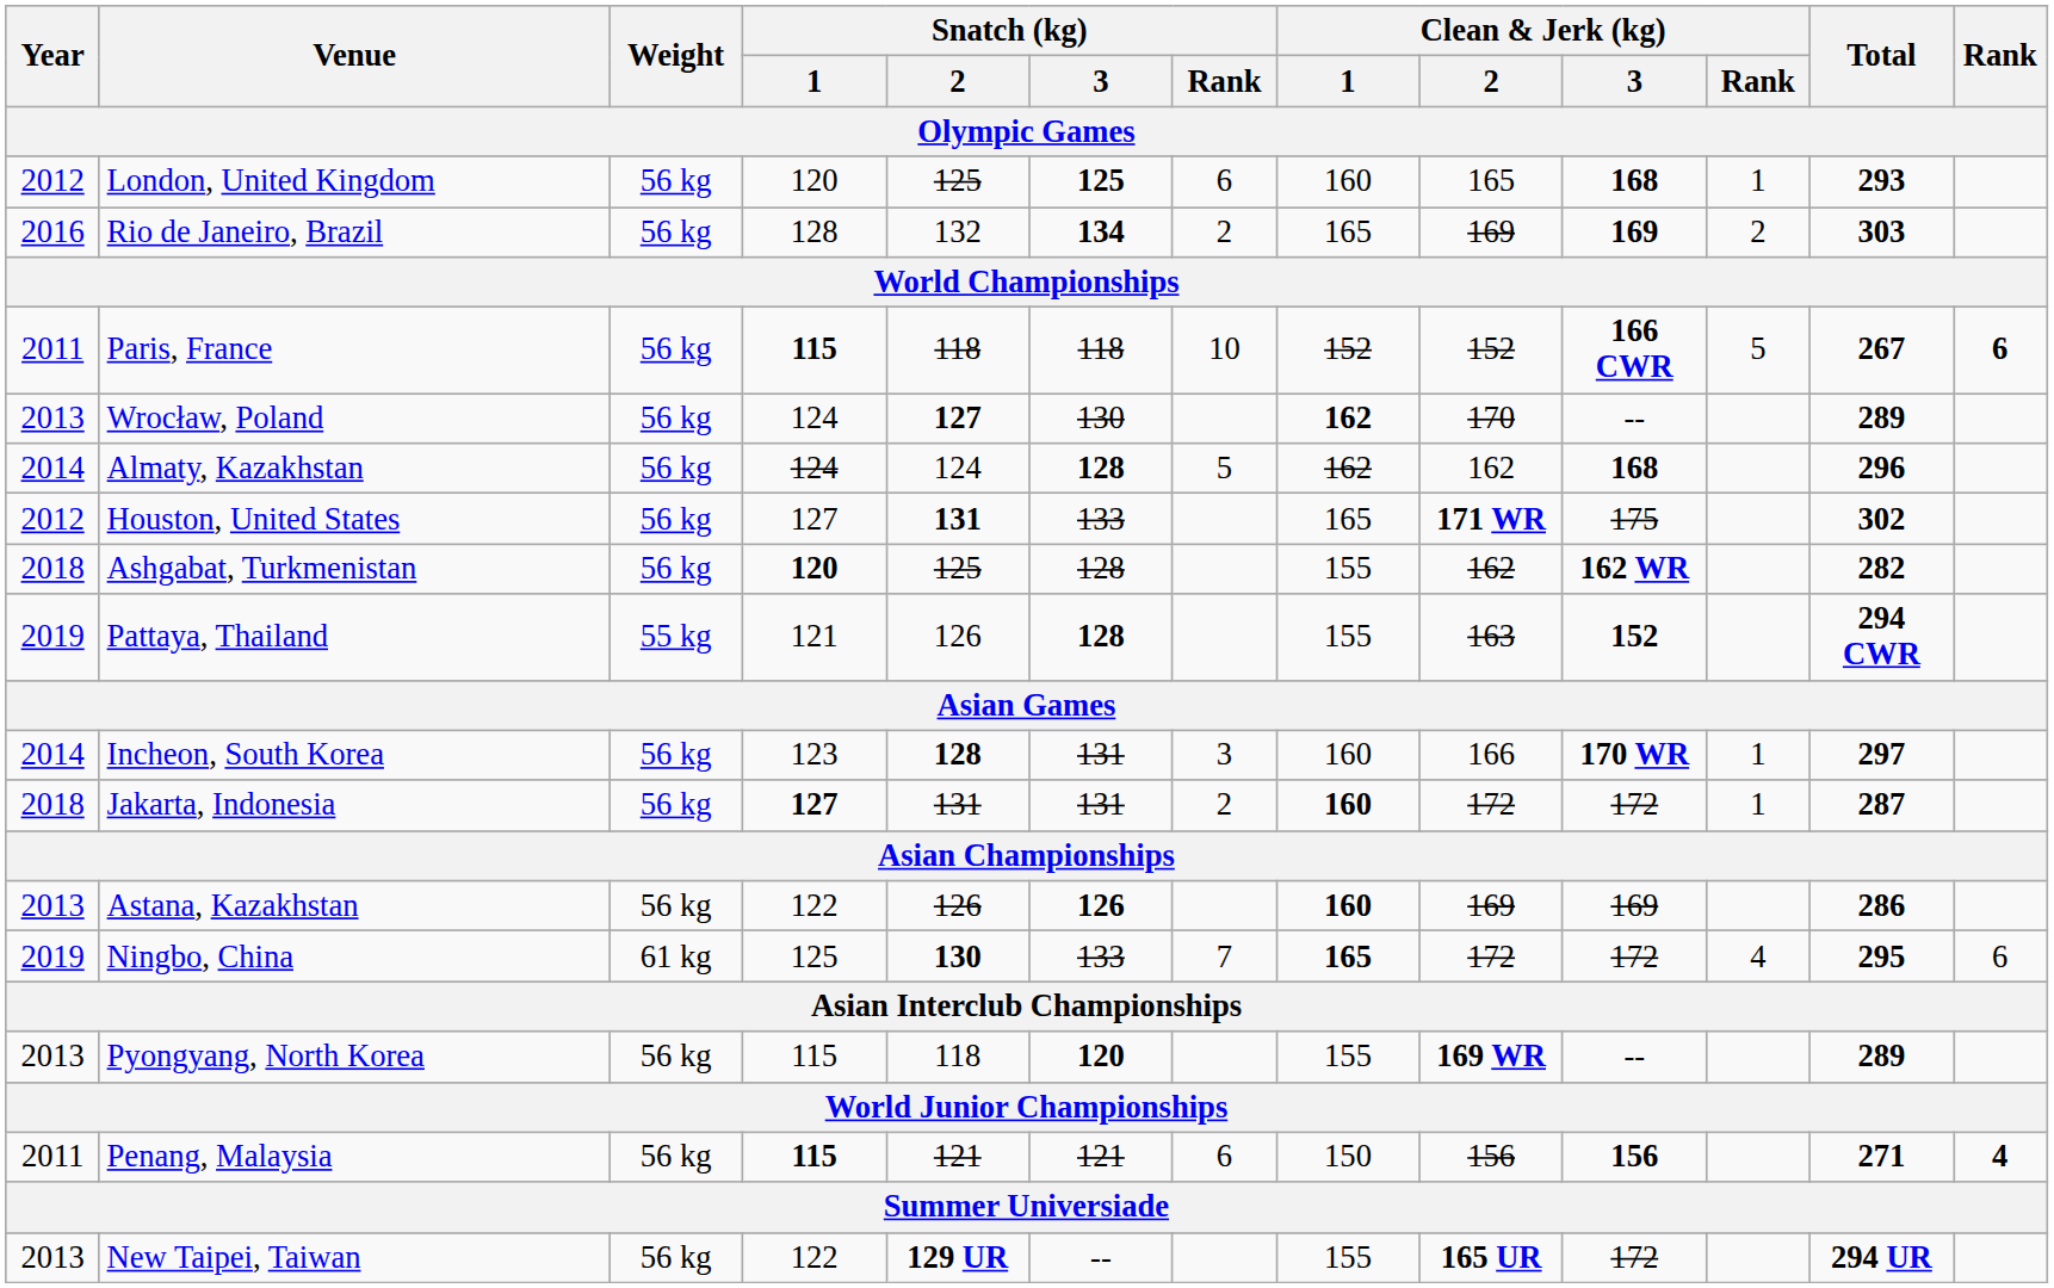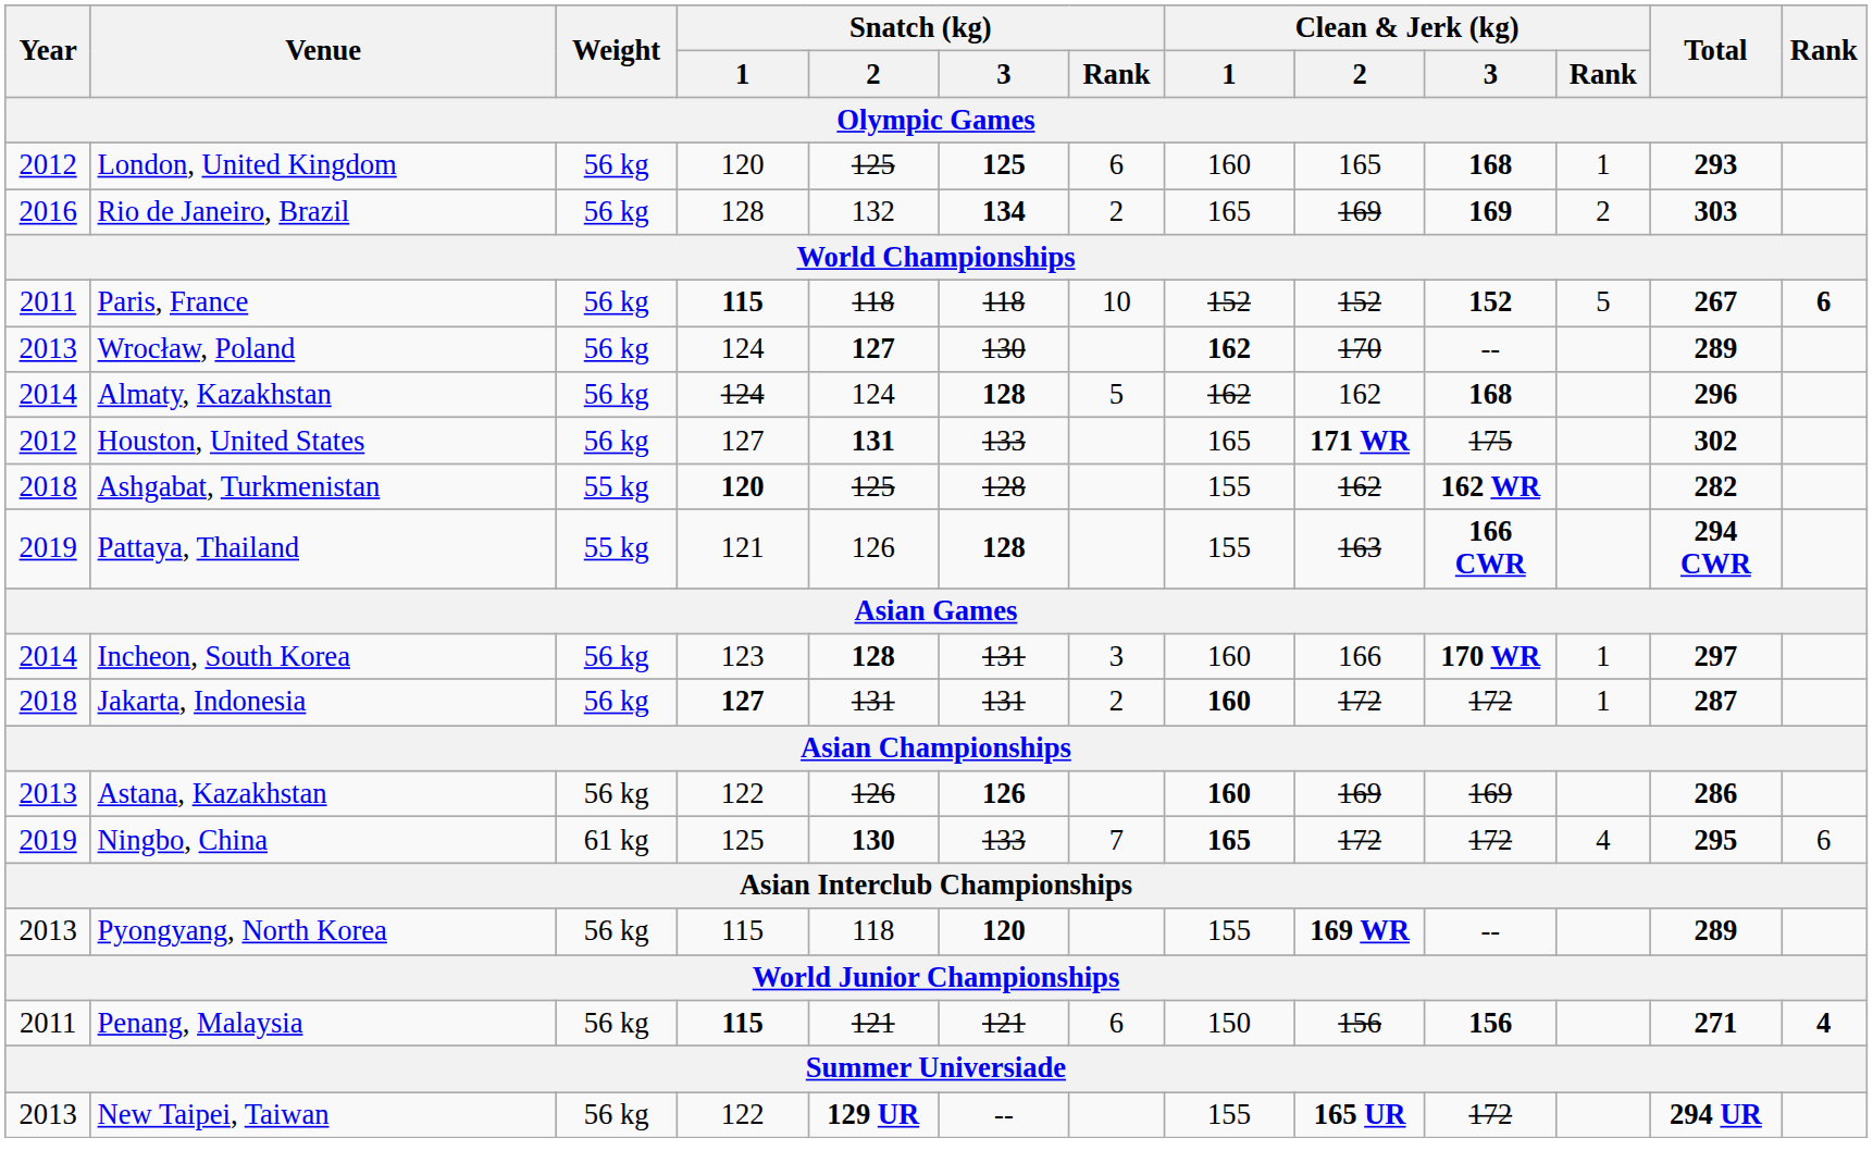 <table class="wikitable" style="text-align:center;">
 <tr>
 <th rowspan=2 width=40>Year</th>
 <th rowspan=2 width=250>Venue</th>
 <th rowspan=2 width=60>Weight</th>
 <th colspan=4>Snatch (kg)</th>
 <th colspan=4>Clean & Jerk (kg)</th>
 <th rowspan=2 width=65>Total</th>
 <th rowspan=2 width=40>Rank</th>
 </tr>
 <tr>
 <th width=65>1</th>
 <th width=65>2</th>
 <th width=65>3</th>
 <th width=45>Rank</th>
 <th width=65>1</th>
 <th width=65>2</th>
 <th width=65>3</th>
 <th width=45>Rank</th>
 </tr>
 <tr>
 <th colspan=13><a href='#'>Olympic Games</a></th>
 </tr>
 <tr>
 <td><a href='#'>2012</a></td>
 <td align=left> <a href='#'>London</a>, <a href='#'>United Kingdom</a></td>
 <td><a href='#'>56 kg</a></td>
 <td>120</td>
 <td><s>125</s></td>
 <td><strong>125</strong></td>
 <td>6</td>
 <td>160</td>
 <td>165</td>
 <td><strong>168</strong></td>
 <td>1</td>
 <td><strong>293</strong></td>
 <td></td>
 </tr>
 <tr>
 <td><a href='#'>2016</a></td>
 <td align=left> <a href='#'>Rio de Janeiro</a>, <a href='#'>Brazil</a></td>
 <td><a href='#'>56 kg</a></td>
 <td>128</td>
 <td>132</td>
 <td><strong>134</strong></td>
 <td>2</td>
 <td>165</td>
 <td><s>169</s></td>
 <td><strong>169</strong></td>
 <td>2</td>
 <td><strong>303</strong></td>
 <td></td>
 </tr>
 <tr>
 <th colspan=13><a href='#'>World Championships</a></th>
 </tr>
 <tr>
 <td><a href='#'>2011</a></td>
 <td align=left> <a href='#'>Paris</a>, <a href='#'>France</a></td>
 <td><a href='#'>56 kg</a></td>
 <td><strong>115</strong></td>
 <td><s>118</s></td>
 <td><s>118</s></td>
 <td>10</td>
 <td><s>152</s></td>
 <td><s>152</s></td>
-<td><strong>166 <a href='#'>CWR</a></strong></td>
+<td><strong>152</strong></td>
 <td>5</td>
 <td><strong>267</strong></td>
 <td><strong>6</strong></td>
 </tr>
 <tr>
 <td><a href='#'>2013</a></td>
 <td align=left> <a href='#'>Wrocław</a>, <a href='#'>Poland</a></td>
 <td><a href='#'>56 kg</a></td>
 <td>124</td>
 <td><strong>127</strong></td>
 <td><s>130</s></td>
 <td></td>
 <td><strong>162</strong></td>
 <td><s>170</s></td>
 <td>--</td>
 <td></td>
 <td><strong>289</strong></td>
 <td></td>
 </tr>
 <tr>
 <td><a href='#'>2014</a></td>
 <td align=left> <a href='#'>Almaty</a>, <a href='#'>Kazakhstan</a></td>
 <td><a href='#'>56 kg</a></td>
 <td><s>124</s></td>
 <td>124</td>
 <td><strong>128</strong></td>
 <td>5</td>
 <td><s>162</s></td>
 <td>162</td>
 <td><strong>168</strong></td>
 <td></td>
 <td><strong>296</strong></td>
 <td></td>
 </tr>
 <tr>
 <td><a href='#'>2012</a></td>
 <td align=left> <a href='#'>Houston</a>, <a href='#'>United States</a></td>
 <td><a href='#'>56 kg</a></td>
 <td>127</td>
 <td><strong>131</strong></td>
 <td><s>133</s></td>
 <td></td>
 <td>165</td>
 <td><strong>171 <a href='#'>WR</a></strong></td>
 <td><s>175</s></td>
 <td></td>
 <td><strong>302</strong></td>
 <td></td>
 </tr>
 <tr>
 <td><a href='#'>2018</a></td>
 <td align=left> <a href='#'>Ashgabat</a>, <a href='#'>Turkmenistan</a></td>
-<td><a href='#'>56 kg</a></td>
+<td><a href='#'>55 kg</a></td>
 <td><strong>120</strong></td>
 <td><s>125</s></td>
 <td><s>128</s></td>
 <td></td>
 <td>155</td>
 <td><s>162</s></td>
 <td><strong>162 <a href='#'>WR</a></strong></td>
 <td></td>
 <td><strong>282</strong></td>
 <td></td>
 </tr>
 <tr>
 <td><a href='#'>2019</a></td>
 <td align=left> <a href='#'>Pattaya</a>, <a href='#'>Thailand</a></td>
 <td><a href='#'>55 kg</a></td>
 <td>121</td>
 <td>126</td>
 <td><strong>128</strong></td>
 <td></td>
 <td>155</td>
 <td><s>163</s></td>
-<td><strong>152</strong></td>
+<td><strong>166 <a href='#'>CWR</a></strong></td>
 <td></td>
 <td><strong>294 <a href='#'>CWR</a></strong></td>
 <td></td>
 </tr>
 <tr>
 <th colspan=13><a href='#'>Asian Games</a></th>
 </tr>
 <tr>
 <td><a href='#'>2014</a></td>
 <td align=left> <a href='#'>Incheon</a>, <a href='#'>South Korea</a></td>
 <td><a href='#'>56 kg</a></td>
 <td>123</td>
 <td><strong>128</strong></td>
 <td><s>131</s></td>
 <td>3</td>
 <td>160</td>
 <td>166</td>
 <td><strong>170 <a href='#'>WR</a></strong></td>
 <td>1</td>
 <td><strong>297</strong></td>
 <td></td>
 </tr>
 <tr>
 <td><a href='#'>2018</a></td>
 <td align=left> <a href='#'>Jakarta</a>, <a href='#'>Indonesia</a></td>
 <td><a href='#'>56 kg</a></td>
 <td><strong>127</strong></td>
 <td><s>131</s></td>
 <td><s>131</s></td>
 <td>2</td>
 <td><strong>160</strong></td>
 <td><s>172</s></td>
 <td><s>172</s></td>
 <td>1</td>
 <td><strong>287</strong></td>
 <td></td>
 </tr>
 <tr>
 <th colspan=13><a href='#'>Asian Championships</a></th>
 </tr>
 <tr>
 <td><a href='#'>2013</a></td>
 <td align=left> <a href='#'>Astana</a>, <a href='#'>Kazakhstan</a></td>
 <td>56 kg</td>
 <td>122</td>
 <td><s>126</s></td>
 <td><strong>126</strong></td>
 <td></td>
 <td><strong>160</strong></td>
 <td><s>169</s></td>
 <td><s>169</s></td>
 <td></td>
 <td><strong>286</strong></td>
 <td></td>
 </tr>
 <tr>
 <td><a href='#'>2019</a></td>
 <td align=left> <a href='#'>Ningbo</a>, <a href='#'>China</a></td>
 <td>61 kg</td>
 <td>125</td>
 <td><strong>130</strong></td>
 <td><s>133</s></td>
 <td>7</td>
 <td><strong>165</strong></td>
 <td><s>172</s></td>
 <td><s>172</s></td>
 <td>4</td>
 <td><strong>295</strong></td>
 <td>6</td>
 </tr>
 <tr>
 <th colspan=13>Asian Interclub Championships</th>
 </tr>
 <tr>
 <td>2013</td>
 <td align=left> <a href='#'>Pyongyang</a>, <a href='#'>North Korea</a></td>
 <td>56 kg</td>
 <td>115</td>
 <td>118</td>
 <td><strong>120</strong></td>
 <td></td>
 <td>155</td>
 <td><strong>169 <a href='#'>WR</a></strong></td>
 <td>--</td>
 <td></td>
 <td><strong>289</strong></td>
 <td></td>
 </tr>
 <tr>
 <th colspan=13><a href='#'>World Junior Championships</a></th>
 </tr>
 <tr>
 <td>2011</td>
 <td align=left> <a href='#'>Penang</a>, <a href='#'>Malaysia</a></td>
 <td>56 kg</td>
 <td><strong>115</strong></td>
 <td><s>121</s></td>
 <td><s>121</s></td>
 <td>6</td>
 <td>150</td>
 <td><s>156</s></td>
 <td><strong>156</strong></td>
 <td></td>
 <td><strong>271</strong></td>
 <td><strong>4</strong></td>
 </tr>
 <tr>
 <th colspan=13><a href='#'>Summer Universiade</a></th>
 </tr>
 <tr>
 <td>2013</td>
 <td align=left> <a href='#'>New Taipei</a>, <a href='#'>Taiwan</a></td>
 <td>56 kg</td>
 <td>122</td>
 <td><strong>129 <a href='#'>UR</a></strong></td>
 <td>--</td>
 <td></td>
 <td>155</td>
 <td><strong>165 <a href='#'>UR</a></strong></td>
 <td><s>172</s></td>
 <td></td>
 <td><strong>294 <a href='#'>UR</a></strong></td>
 <td></td>
 </tr>
 </table>
